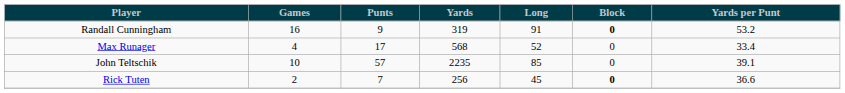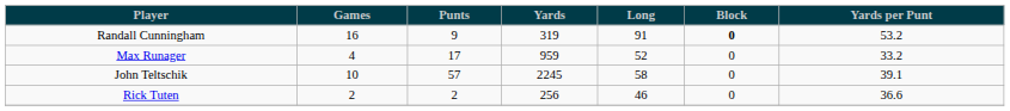 <table class="wikitable" width="80%">
 <tr align="center"  style="background:#003b48; color:#c4c8cb;">
 <td><strong>Player</strong></td>
 <td><strong>Games</strong></td>
 <td><strong>Punts</strong></td>
 <td><strong>Yards</strong></td>
 <td><strong>Long</strong></td>
 <td><strong>Block</strong></td>
 <td><strong>Yards per Punt</strong></td>
 </tr>
 <tr align="center" bgcolor="">
 <td>Randall Cunningham</td>
 <td>16</td>
 <td>9</td>
 <td>319</td>
 <td>91</td>
 <td><strong>0</strong></td>
 <td>53.2</td>
 </tr>
 <tr align="center" bgcolor="">
 <td><a href='#'>Max Runager</a></td>
 <td>4</td>
 <td>17</td>
-<td>568</td>
+<td>959</td>
 <td>52</td>
 <td>0</td>
-<td>33.4</td>
+<td>33.2</td>
 </tr>
 <tr align="center" bgcolor="">
 <td>John Teltschik</td>
 <td>10</td>
 <td>57</td>
-<td>2235</td>
-<td>85</td>
+<td>2245</td>
+<td>58</td>
 <td>0</td>
 <td>39.1</td>
 </tr>
 <tr align="center" bgcolor="">
 <td><a href='#'>Rick Tuten</a></td>
 <td>2</td>
-<td>7</td>
+<td>2</td>
 <td>256</td>
-<td>45</td>
-<td><strong>0</strong></td>
+<td>46</td>
+<td>0</td>
 <td>36.6</td>
 </tr>
 <tr align="center" bgcolor="">
 </tr>
 </table>
